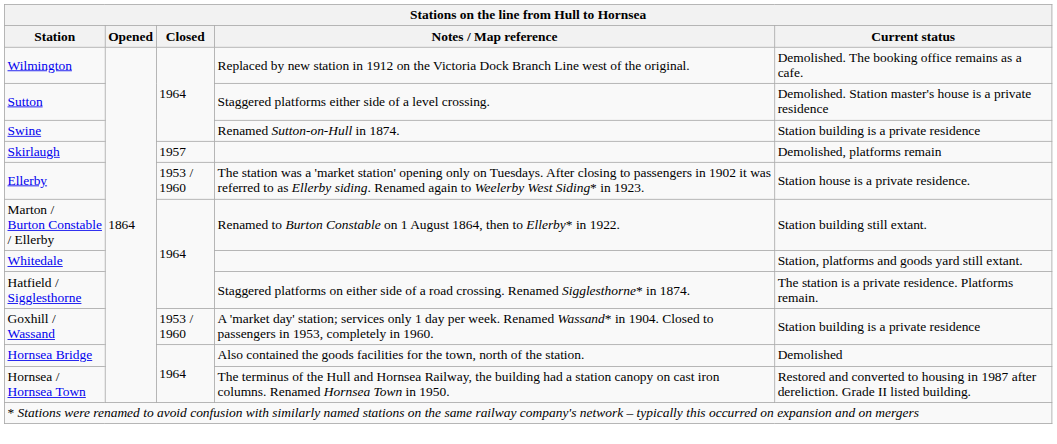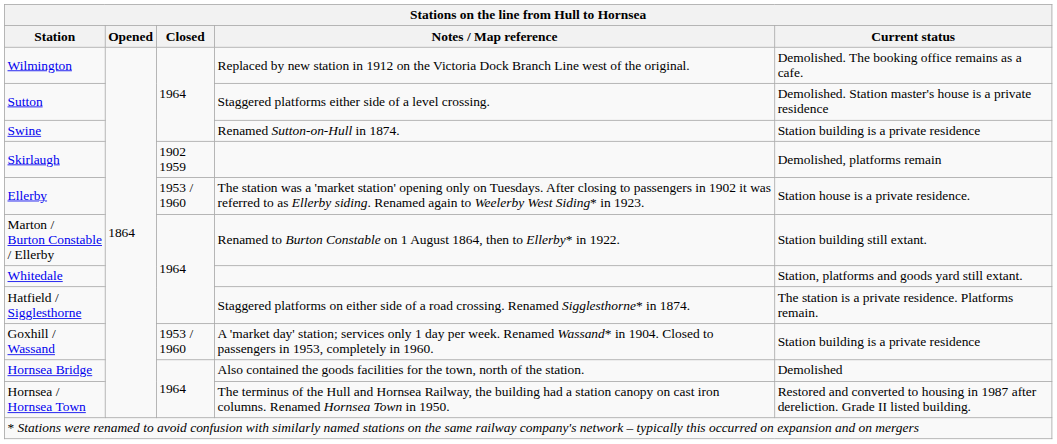 <table class="wikitable collapsible">
 <tr>
 <th colspan=5>Stations on the line from Hull to Hornsea</th>
 </tr>
 <tr>
 <th>Station</th>
 <th>Opened</th>
 <th>Closed</th>
 <th>Notes / Map reference</th>
 <th>Current status</th>
 </tr>
 <tr>
 <td><a href='#'>Wilmington</a></td>
 <td rowspan=11>1864</td>
 <td rowspan=3>1964</td>
 <td>Replaced by new station in 1912 on the Victoria Dock Branch Line west of the original.<br></td>
 <td>Demolished. The booking office remains as a cafe.</td>
 </tr>
 <tr>
 <td><a href='#'>Sutton</a></td>
 <td>Staggered platforms either side of a level crossing.<br></td>
 <td>Demolished. Station master's house is a private residence</td>
 </tr>
 <tr>
 <td><a href='#'>Swine</a></td>
 <td>Renamed <em>Sutton-on-Hull</em> in 1874.<br></td>
 <td>Station building is a private residence</td>
 </tr>
 <tr>
 <td><a href='#'>Skirlaugh</a></td>
-<td>1957</td>
+<td>1902<br>1959</td>
 <td></td>
 <td>Demolished, platforms remain</td>
 </tr>
 <tr>
 <td><a href='#'>Ellerby</a></td>
 <td>1953 / 1960</td>
 <td>The station was a 'market station' opening only on Tuesdays. After closing to passengers in 1902 it was referred to as <em>Ellerby siding</em>. Renamed again to <em>Weelerby West Siding</em>* in 1923.<br></td>
 <td>Station house is a private residence.</td>
 </tr>
 <tr>
 <td>Marton /<br><a href='#'>Burton Constable</a><br>/ Ellerby</td>
 <td rowspan=3>1964</td>
 <td>Renamed to <em>Burton Constable</em> on 1 August 1864, then to <em>Ellerby</em>* in 1922.<br></td>
 <td>Station building still extant.</td>
 </tr>
 <tr>
 <td><a href='#'>Whitedale</a></td>
 <td></td>
 <td>Station, platforms and goods yard still extant.</td>
 </tr>
 <tr>
 <td>Hatfield /<br><a href='#'>Sigglesthorne</a></td>
 <td>Staggered platforms on either side of a road crossing. Renamed <em>Sigglesthorne</em>* in 1874.<br></td>
 <td>The station is a private residence. Platforms remain.</td>
 </tr>
 <tr>
 <td>Goxhill /<br><a href='#'>Wassand</a></td>
 <td>1953 / 1960</td>
 <td>A 'market day' station; services only 1 day per week. Renamed <em>Wassand</em>* in 1904. Closed to passengers in 1953, completely in 1960.<br></td>
 <td>Station building is a private residence</td>
 </tr>
 <tr>
 <td><a href='#'>Hornsea Bridge</a></td>
 <td rowspan=2>1964</td>
 <td>Also contained the goods facilities for the town, north of the station.<br></td>
 <td>Demolished</td>
 </tr>
 <tr>
 <td>Hornsea /<br><a href='#'>Hornsea Town</a></td>
 <td>The terminus of the Hull and Hornsea Railway, the building had a station canopy on cast iron columns. Renamed <em>Hornsea Town</em> in 1950.<br></td>
 <td>Restored and converted to housing in 1987 after dereliction. Grade II listed building.</td>
 </tr>
 <tr>
 <td colspan=5>* <em>Stations were renamed to avoid confusion with similarly named stations on the same railway company's network – typically this occurred on expansion and on mergers</em></td>
 </tr>
 </table>
